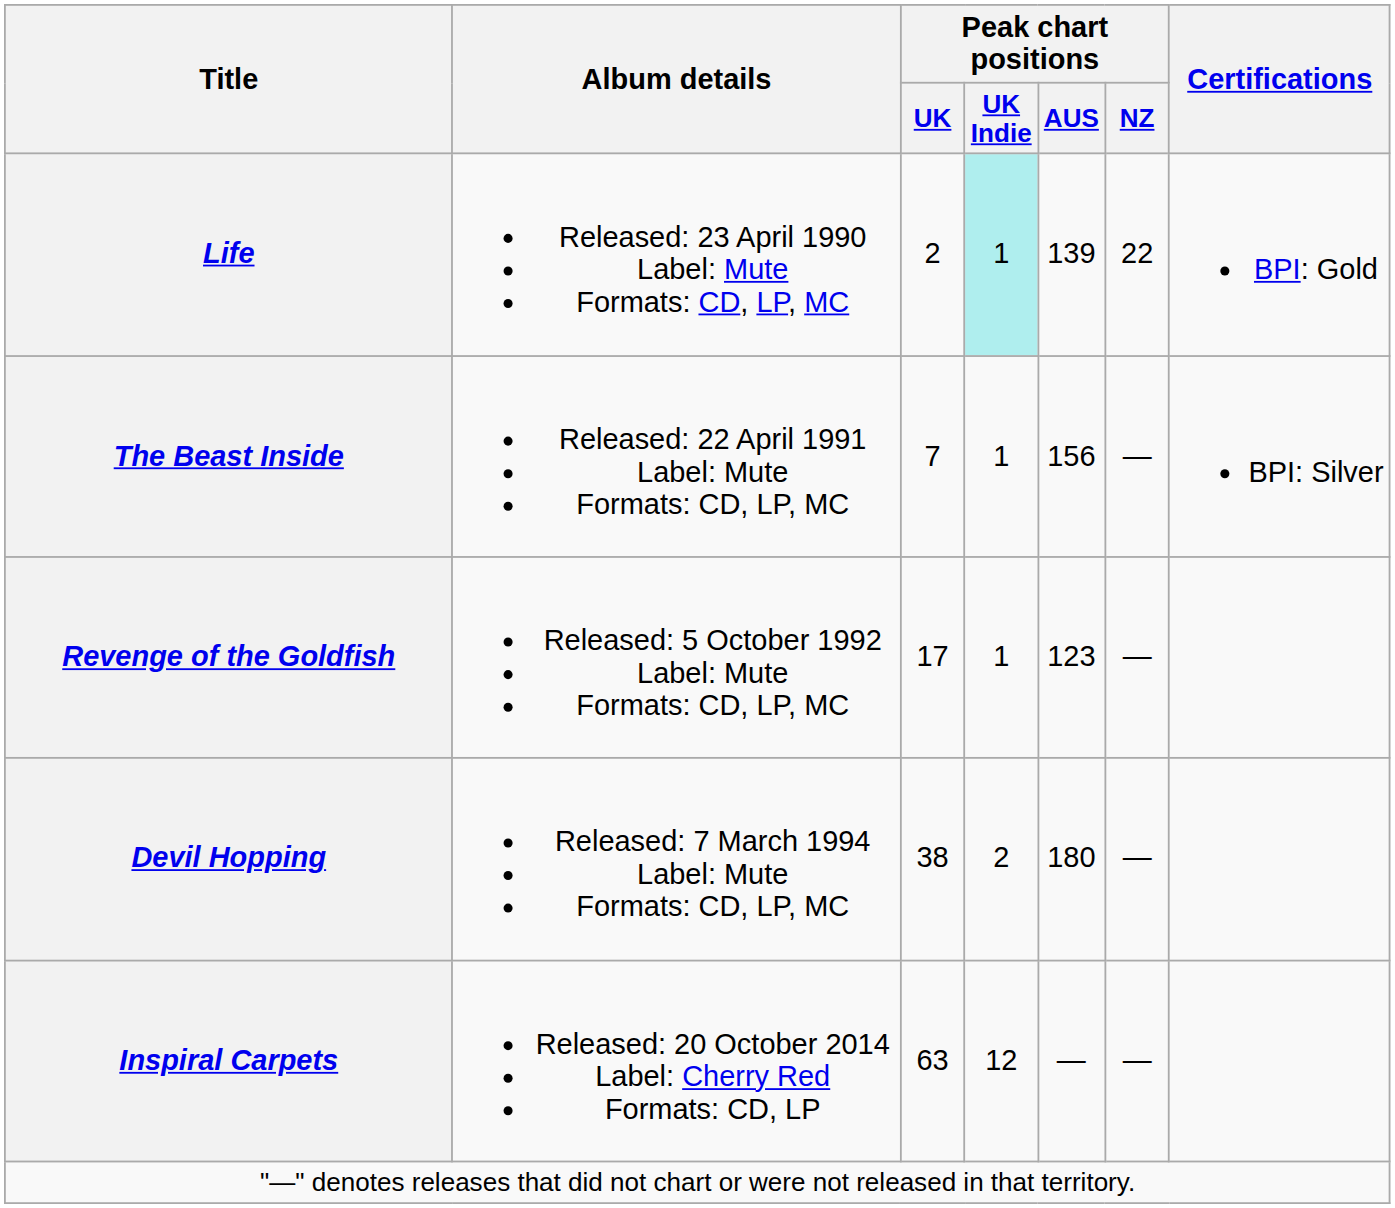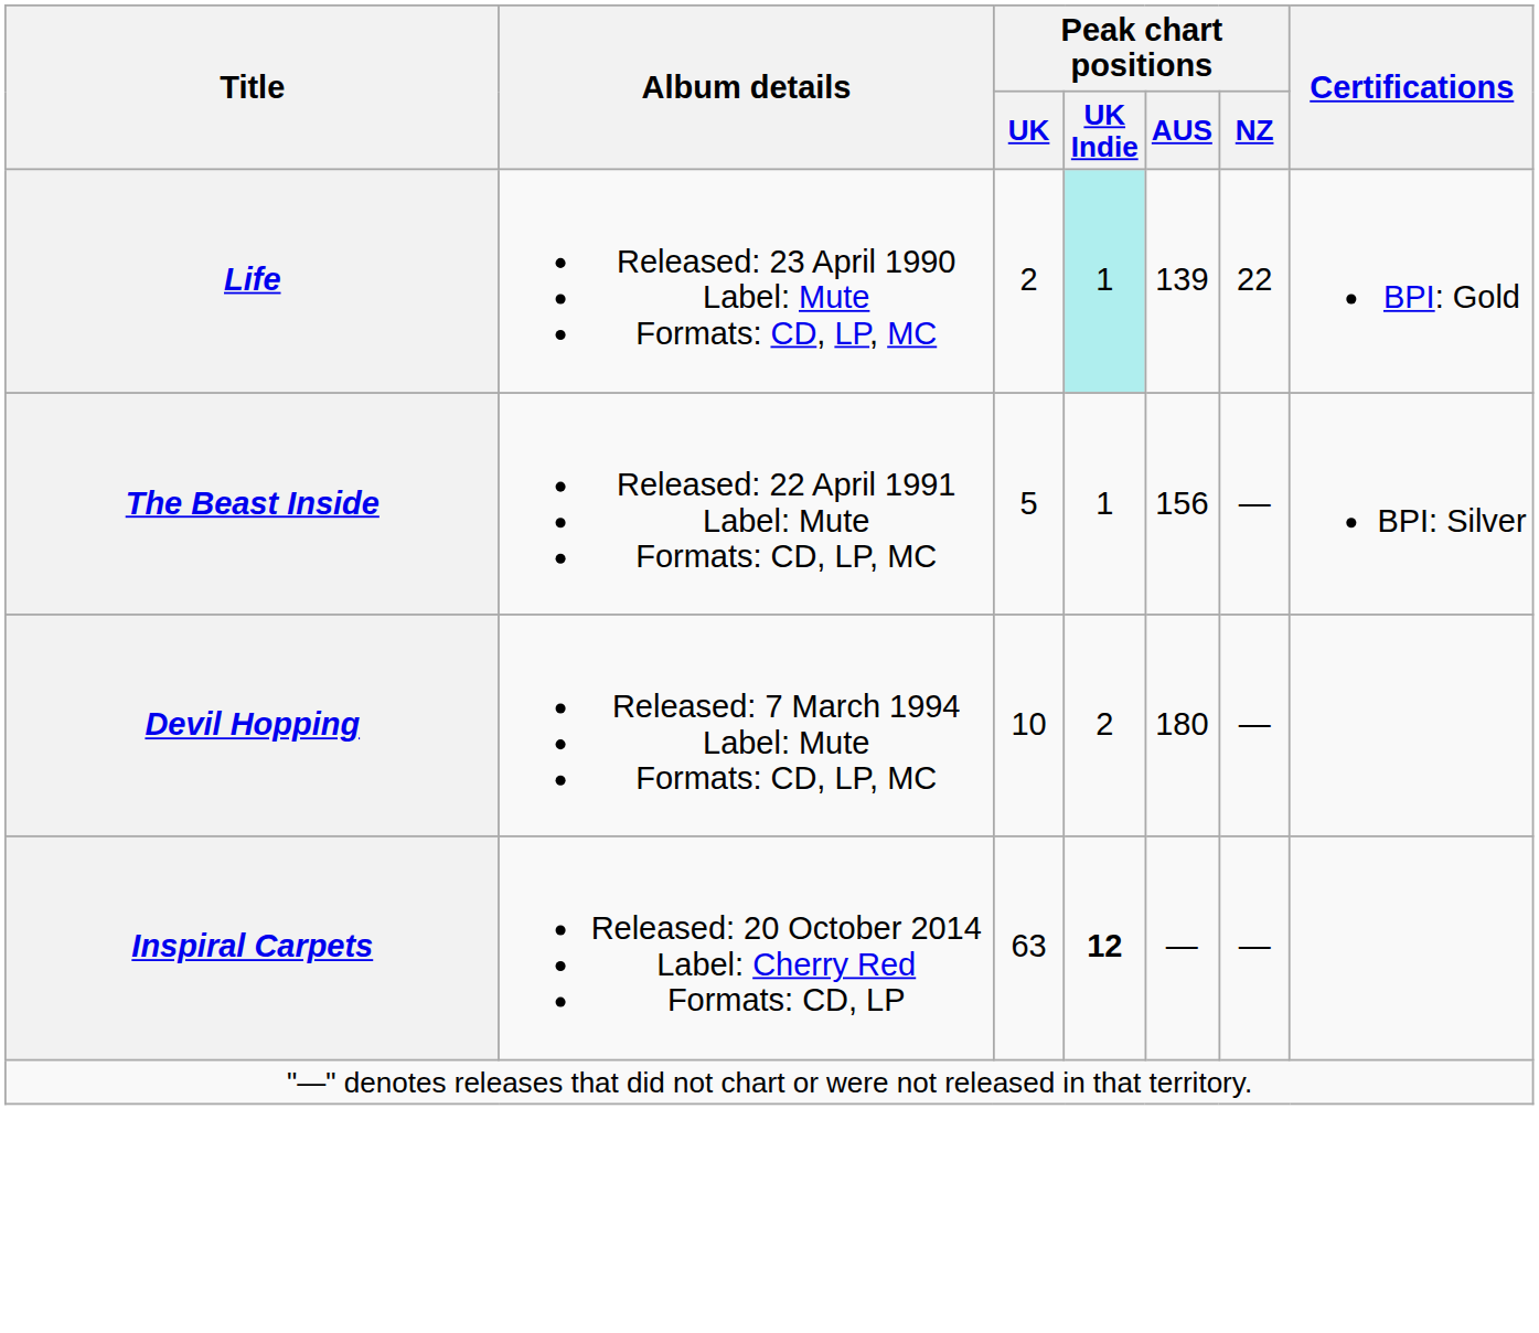 <table class="wikitable plainrowheaders" style="text-align:center;">
 <tr>
 <th rowspan="2" scope="col" style="width:15em;">Title</th>
 <th rowspan="2" scope="col" style="width:15em;">Album details</th>
 <th colspan="4">Peak chart positions</th>
 <th rowspan="2"><a href='#'>Certifications</a></th>
 </tr>
 <tr>
 <th scope="col" style="width:2em;font-size:90%;"><a href='#'>UK</a><br></th>
 <th scope="col" style="width:2em;font-size:90%;"><a href='#'>UK Indie</a><br></th>
 <th scope="col" style="width:2em;font-size:90%;"><a href='#'>AUS</a><br></th>
 <th scope="col" style="width:2em;font-size:90%;"><a href='#'>NZ</a><br></th>
 </tr>
 <tr>
 <th scope="row"><em><a href='#'>Life</a></em></th>
 <td><br><ul><li>Released: 23 April 1990</li><li>Label: <a href='#'>Mute</a></li><li>Formats: <a href='#'>CD</a>, <a href='#'>LP</a>, <a href='#'>MC</a></li></ul></td>
 <td>2</td>
 <td style="background: paleturquoise;">1</td>
 <td>139</td>
 <td>22</td>
 <td><br><ul><li><a href='#'>BPI</a>: Gold</li></ul></td>
 </tr>
 <tr>
 <th scope="row"><em><a href='#'>The Beast Inside</a></em></th>
 <td><br><ul><li>Released: 22 April 1991</li><li>Label: Mute</li><li>Formats: CD, LP, MC</li></ul></td>
-<td>7</td>
+<td>5</td>
 <td>1</td>
 <td>156</td>
 <td>—</td>
 <td><br><ul><li>BPI: Silver</li></ul></td>
 </tr>
 <tr>
-<th scope="row"><em><a href='#'>Revenge of the Goldfish</a></em></th>
-<td><br><ul><li>Released: 5 October 1992</li><li>Label: Mute</li><li>Formats: CD, LP, MC</li></ul></td>
-<td>17</td>
-<td>1</td>
-<td>123</td>
-<td>—</td>
-<td></td>
-</tr>
-<tr>
 <th scope="row"><em><a href='#'>Devil Hopping</a></em></th>
 <td><br><ul><li>Released: 7 March 1994</li><li>Label: Mute</li><li>Formats: CD, LP, MC</li></ul></td>
-<td>38</td>
+<td>10</td>
 <td>2</td>
 <td>180</td>
 <td>—</td>
 <td></td>
 </tr>
 <tr>
 <th scope="row"><em><a href='#'>Inspiral Carpets</a></em></th>
 <td><br><ul><li>Released: 20 October 2014</li><li>Label: <a href='#'>Cherry Red</a></li><li>Formats: CD, LP</li></ul></td>
 <td>63</td>
-<td>12</td>
+<td><strong>12</strong></td>
 <td>—</td>
 <td>—</td>
 <td></td>
 </tr>
 <tr>
 <td colspan="7" style="font-size:90%">"—" denotes releases that did not chart or were not released in that territory.</td>
 </tr>
 </table>
